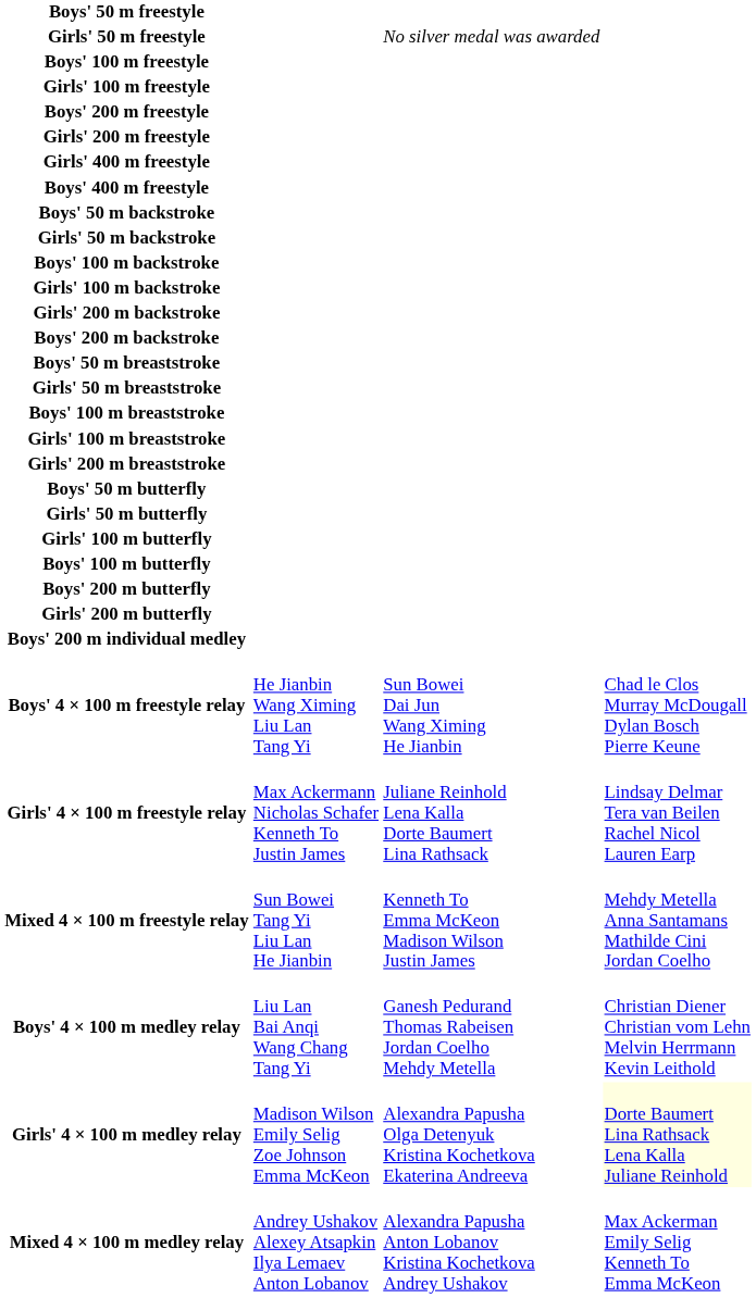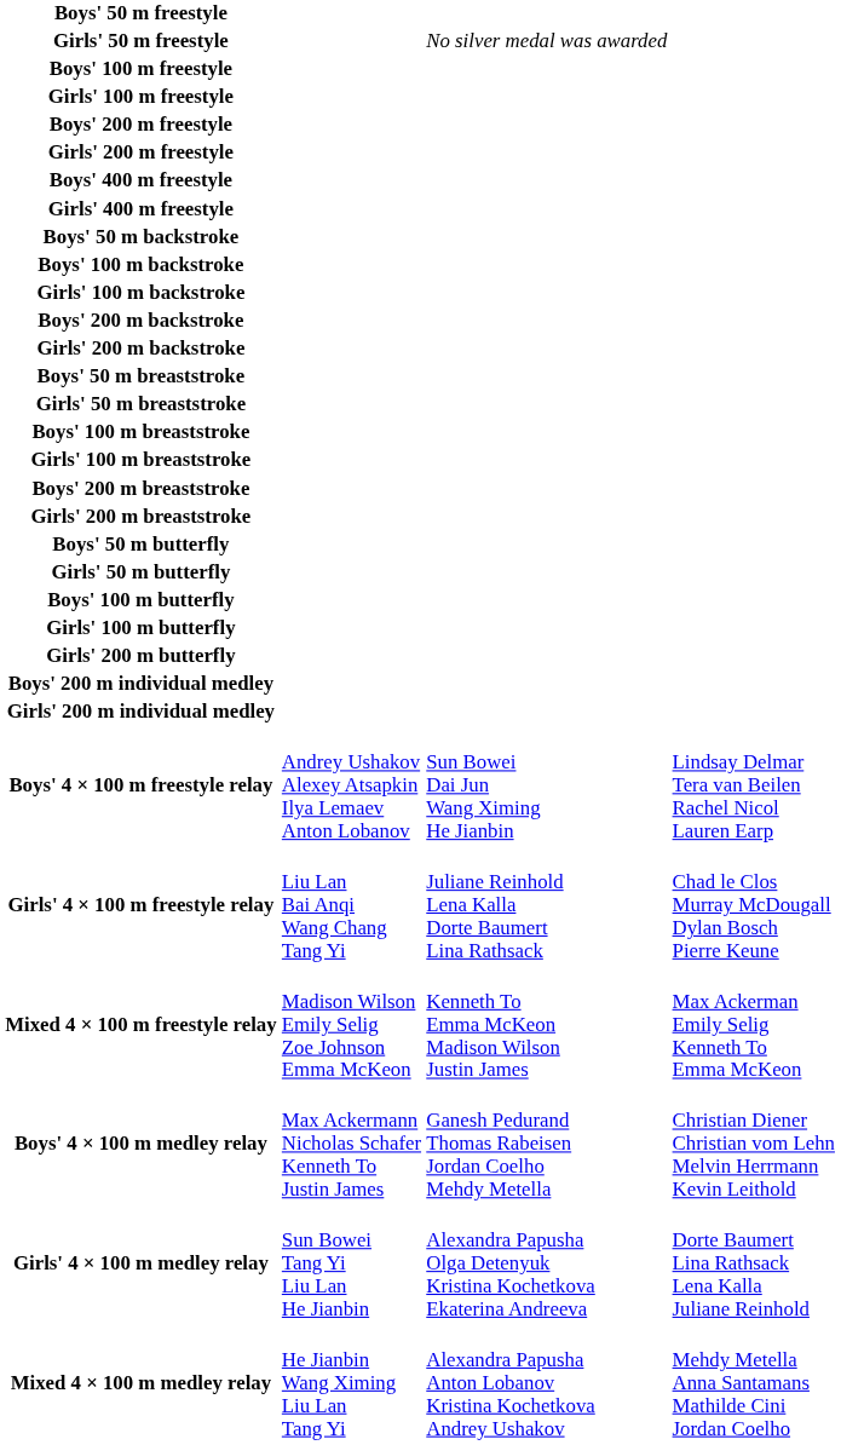 <table>
 <tr>
 <th scope="row">Boys' 50 m freestyle<br></th>
 <td></td>
 <td></td>
 <td></td>
 </tr>
 <tr>
 <th scope="row" rowspan=2>Girls' 50 m freestyle<br></th>
 <td></td>
 <td rowspan=2><em>No silver medal was awarded</em></td>
 <td rowspan=2></td>
 </tr>
 <tr>
 <td></td>
 </tr>
 <tr>
 <th scope="row">Boys' 100 m freestyle<br></th>
 <td></td>
 <td></td>
 <td></td>
 </tr>
 <tr>
 <th scope="row">Girls' 100 m freestyle<br></th>
 <td></td>
 <td></td>
 <td></td>
 </tr>
 <tr>
 <th scope="row">Boys' 200 m freestyle<br></th>
 <td></td>
 <td></td>
 <td></td>
 </tr>
 <tr>
 <th scope="row">Girls' 200 m freestyle<br></th>
 <td></td>
 <td></td>
 <td></td>
 </tr>
 <tr>
-<th scope="row">Girls' 400 m freestyle<br></th>
+<th scope="row">Boys' 400 m freestyle<br></th>
 <td></td>
 <td></td>
 <td></td>
 </tr>
 <tr>
-<th scope="row">Boys' 400 m freestyle<br></th>
+<th scope="row">Girls' 400 m freestyle<br></th>
 <td></td>
 <td></td>
 <td></td>
 </tr>
 <tr>
 <th scope="row" rowspan=2>Boys' 50 m backstroke<br></th>
 <td rowspan=2></td>
 <td rowspan=2></td>
 <td></td>
 </tr>
 <tr>
-<td></td>
-</tr>
-<tr>
-<th scope="row">Girls' 50 m backstroke<br></th>
-<td></td>
-<td></td>
 <td></td>
 </tr>
 <tr>
 <th scope="row">Boys' 100 m backstroke<br></th>
 <td></td>
 <td></td>
 <td></td>
 </tr>
 <tr>
 <th scope="row">Girls' 100 m backstroke<br></th>
 <td></td>
 <td></td>
 <td></td>
 </tr>
 <tr>
-<th scope="row">Girls' 200 m backstroke<br></th>
+<th scope="row">Boys' 200 m backstroke<br></th>
 <td></td>
 <td></td>
 <td></td>
 </tr>
 <tr>
-<th scope="row">Boys' 200 m backstroke<br></th>
+<th scope="row">Girls' 200 m backstroke<br></th>
 <td></td>
 <td></td>
 <td></td>
 </tr>
 <tr>
 <th scope="row">Boys' 50 m breaststroke<br></th>
 <td></td>
 <td></td>
 <td></td>
 </tr>
 <tr>
 <th scope="row">Girls' 50 m breaststroke<br></th>
 <td></td>
 <td></td>
 <td></td>
 </tr>
 <tr>
 <th scope="row">Boys' 100 m breaststroke<br></th>
 <td></td>
 <td></td>
 <td></td>
 </tr>
 <tr>
 <th scope="row">Girls' 100 m breaststroke<br></th>
 <td></td>
 <td></td>
 <td></td>
 </tr>
 <tr>
+<th scope="row">Boys' 200 m breaststroke<br></th>
+<td></td>
+<td></td>
+<td></td>
+</tr>
+<tr>
 <th scope="row">Girls' 200 m breaststroke<br></th>
 <td></td>
 <td></td>
 <td></td>
 </tr>
 <tr>
 <th scope="row">Boys' 50 m butterfly<br></th>
 <td></td>
 <td></td>
 <td></td>
 </tr>
 <tr>
 <th scope="row">Girls' 50 m butterfly<br></th>
 <td></td>
 <td></td>
 <td></td>
 </tr>
 <tr>
-<th scope="row">Girls' 100 m butterfly<br></th>
-<td></td>
-<td></td>
-<td></td>
-</tr>
-<tr>
 <th scope="row">Boys' 100 m butterfly<br></th>
 <td></td>
 <td></td>
 <td></td>
 </tr>
 <tr>
-<th scope="row">Boys' 200 m butterfly<br></th>
+<th scope="row">Girls' 100 m butterfly<br></th>
 <td></td>
 <td></td>
 <td></td>
 </tr>
 <tr>
 <th scope="row">Girls' 200 m butterfly<br></th>
 <td></td>
 <td></td>
 <td></td>
 </tr>
 <tr>
 <th scope="row">Boys' 200 m individual medley<br></th>
 <td></td>
 <td></td>
 <td></td>
 </tr>
 <tr>
+<th scope="row">Girls' 200 m individual medley<br></th>
+<td></td>
+<td></td>
+<td></td>
+</tr>
+<tr>
 <th scope="row">Boys' 4 × 100 m freestyle relay<br></th>
-<td> <br> <a href='#'>He Jianbin</a> <br> <a href='#'>Wang Ximing</a> <br> <a href='#'>Liu Lan</a> <br> <a href='#'>Tang Yi</a></td>
+<td> <br> <a href='#'>Andrey Ushakov</a> <br> <a href='#'>Alexey Atsapkin</a> <br> <a href='#'>Ilya Lemaev</a> <br> <a href='#'>Anton Lobanov</a></td>
 <td> <br> <a href='#'>Sun Bowei</a> <br> <a href='#'>Dai Jun</a> <br> <a href='#'>Wang Ximing</a> <br> <a href='#'>He Jianbin</a></td>
+<td> <br> <a href='#'>Lindsay Delmar</a> <br> <a href='#'>Tera van Beilen</a> <br> <a href='#'>Rachel Nicol</a> <br> <a href='#'>Lauren Earp</a></td>
+</tr>
+<tr>
+<th scope="row">Girls' 4 × 100 m freestyle relay<br></th>
+<td> <br> <a href='#'>Liu Lan</a> <br> <a href='#'>Bai Anqi</a> <br> <a href='#'>Wang Chang</a> <br> <a href='#'>Tang Yi</a></td>
+<td> <br> <a href='#'>Juliane Reinhold</a> <br> <a href='#'>Lena Kalla</a> <br> <a href='#'>Dorte Baumert</a> <br> <a href='#'>Lina Rathsack</a></td>
 <td> <br> <a href='#'>Chad le Clos</a> <br> <a href='#'>Murray McDougall</a> <br> <a href='#'>Dylan Bosch</a> <br> <a href='#'>Pierre Keune</a></td>
 </tr>
 <tr>
-<th scope="row">Girls' 4 × 100 m freestyle relay<br></th>
-<td> <br> <a href='#'>Max Ackermann</a> <br> <a href='#'>Nicholas Schafer</a> <br> <a href='#'>Kenneth To</a> <br> <a href='#'>Justin James</a></td>
-<td> <br> <a href='#'>Juliane Reinhold</a> <br> <a href='#'>Lena Kalla</a> <br> <a href='#'>Dorte Baumert</a> <br> <a href='#'>Lina Rathsack</a></td>
-<td> <br> <a href='#'>Lindsay Delmar</a> <br> <a href='#'>Tera van Beilen</a> <br> <a href='#'>Rachel Nicol</a> <br> <a href='#'>Lauren Earp</a></td>
-</tr>
-<tr>
 <th scope="row">Mixed 4 × 100 m freestyle relay<br></th>
-<td> <br> <a href='#'>Sun Bowei</a> <br> <a href='#'>Tang Yi</a> <br> <a href='#'>Liu Lan</a> <br> <a href='#'>He Jianbin</a></td>
+<td> <br> <a href='#'>Madison Wilson</a> <br> <a href='#'>Emily Selig</a> <br> <a href='#'>Zoe Johnson</a> <br> <a href='#'>Emma McKeon</a></td>
 <td> <br> <a href='#'>Kenneth To</a> <br> <a href='#'>Emma McKeon</a> <br> <a href='#'>Madison Wilson</a> <br> <a href='#'>Justin James</a></td>
-<td> <br> <a href='#'>Mehdy Metella</a> <br> <a href='#'>Anna Santamans</a> <br> <a href='#'>Mathilde Cini</a> <br> <a href='#'>Jordan Coelho</a></td>
+<td> <br> <a href='#'>Max Ackerman</a> <br> <a href='#'>Emily Selig</a> <br> <a href='#'>Kenneth To</a> <br> <a href='#'>Emma McKeon</a></td>
 </tr>
 <tr>
 <th scope="row">Boys' 4 × 100 m medley relay<br></th>
-<td> <br> <a href='#'>Liu Lan</a> <br> <a href='#'>Bai Anqi</a> <br> <a href='#'>Wang Chang</a> <br> <a href='#'>Tang Yi</a></td>
+<td> <br> <a href='#'>Max Ackermann</a> <br> <a href='#'>Nicholas Schafer</a> <br> <a href='#'>Kenneth To</a> <br> <a href='#'>Justin James</a></td>
 <td> <br> <a href='#'>Ganesh Pedurand</a> <br> <a href='#'>Thomas Rabeisen</a> <br> <a href='#'>Jordan Coelho</a> <br> <a href='#'>Mehdy Metella</a></td>
 <td> <br> <a href='#'>Christian Diener</a> <br> <a href='#'>Christian vom Lehn</a> <br> <a href='#'>Melvin Herrmann</a> <br> <a href='#'>Kevin Leithold</a></td>
 </tr>
 <tr>
 <th scope="row">Girls' 4 × 100 m medley relay<br></th>
-<td> <br> <a href='#'>Madison Wilson</a> <br> <a href='#'>Emily Selig</a> <br> <a href='#'>Zoe Johnson</a> <br> <a href='#'>Emma McKeon</a></td>
+<td> <br> <a href='#'>Sun Bowei</a> <br> <a href='#'>Tang Yi</a> <br> <a href='#'>Liu Lan</a> <br> <a href='#'>He Jianbin</a></td>
 <td> <br> <a href='#'>Alexandra Papusha</a> <br> <a href='#'>Olga Detenyuk</a> <br> <a href='#'>Kristina Kochetkova</a> <br> <a href='#'>Ekaterina Andreeva</a></td>
-<td style="background: lightyellow;"> <br> <a href='#'>Dorte Baumert</a> <br> <a href='#'>Lina Rathsack</a> <br> <a href='#'>Lena Kalla</a> <br> <a href='#'>Juliane Reinhold</a></td>
+<td> <br> <a href='#'>Dorte Baumert</a> <br> <a href='#'>Lina Rathsack</a> <br> <a href='#'>Lena Kalla</a> <br> <a href='#'>Juliane Reinhold</a></td>
 </tr>
 <tr>
 <th scope="row">Mixed 4 × 100 m medley relay<br></th>
-<td> <br> <a href='#'>Andrey Ushakov</a> <br> <a href='#'>Alexey Atsapkin</a> <br> <a href='#'>Ilya Lemaev</a> <br> <a href='#'>Anton Lobanov</a></td>
+<td> <br> <a href='#'>He Jianbin</a> <br> <a href='#'>Wang Ximing</a> <br> <a href='#'>Liu Lan</a> <br> <a href='#'>Tang Yi</a></td>
 <td> <br> <a href='#'>Alexandra Papusha</a> <br> <a href='#'>Anton Lobanov</a> <br> <a href='#'>Kristina Kochetkova</a> <br> <a href='#'>Andrey Ushakov</a></td>
-<td> <br> <a href='#'>Max Ackerman</a> <br> <a href='#'>Emily Selig</a> <br> <a href='#'>Kenneth To</a> <br> <a href='#'>Emma McKeon</a></td>
+<td> <br> <a href='#'>Mehdy Metella</a> <br> <a href='#'>Anna Santamans</a> <br> <a href='#'>Mathilde Cini</a> <br> <a href='#'>Jordan Coelho</a></td>
 </tr>
 </table>
